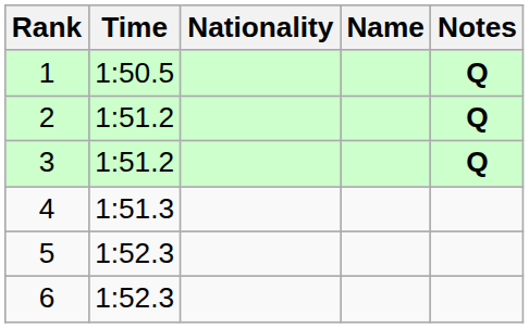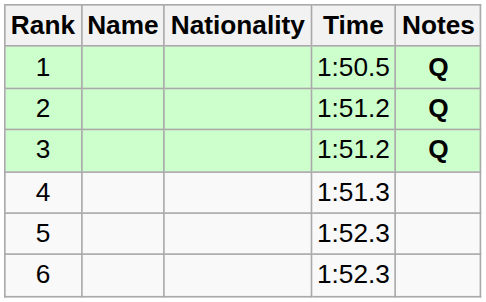 <table class="wikitable sortable" style="text-align:center">
 <tr>
 <th>Rank</th>
+<th>Name</th>
+<th>Nationality</th>
 <th>Time</th>
-<th>Nationality</th>
-<th>Name</th>
 <th>Notes</th>
 </tr>
 <tr bgcolor=ccffcc>
 <td>1</td>
-<td>1:50.5</td>
 <td align=left></td>
 <td align=left></td>
+<td>1:50.5</td>
 <td><strong>Q</strong></td>
 </tr>
 <tr bgcolor=ccffcc>
 <td>2</td>
-<td>1:51.2</td>
 <td align=left></td>
 <td align=left></td>
+<td>1:51.2</td>
 <td><strong>Q</strong></td>
 </tr>
 <tr bgcolor=ccffcc>
 <td>3</td>
-<td>1:51.2</td>
 <td align=left></td>
 <td align=left></td>
+<td>1:51.2</td>
 <td><strong>Q</strong></td>
 </tr>
 <tr>
 <td>4</td>
-<td>1:51.3</td>
 <td align=left></td>
 <td align=left></td>
+<td>1:51.3</td>
 <td></td>
 </tr>
 <tr>
 <td>5</td>
-<td>1:52.3</td>
 <td align=left></td>
 <td align=left></td>
+<td>1:52.3</td>
 <td></td>
 </tr>
 <tr>
 <td>6</td>
-<td>1:52.3</td>
 <td align=left></td>
 <td align=left></td>
+<td>1:52.3</td>
 <td></td>
 </tr>
 </table>
